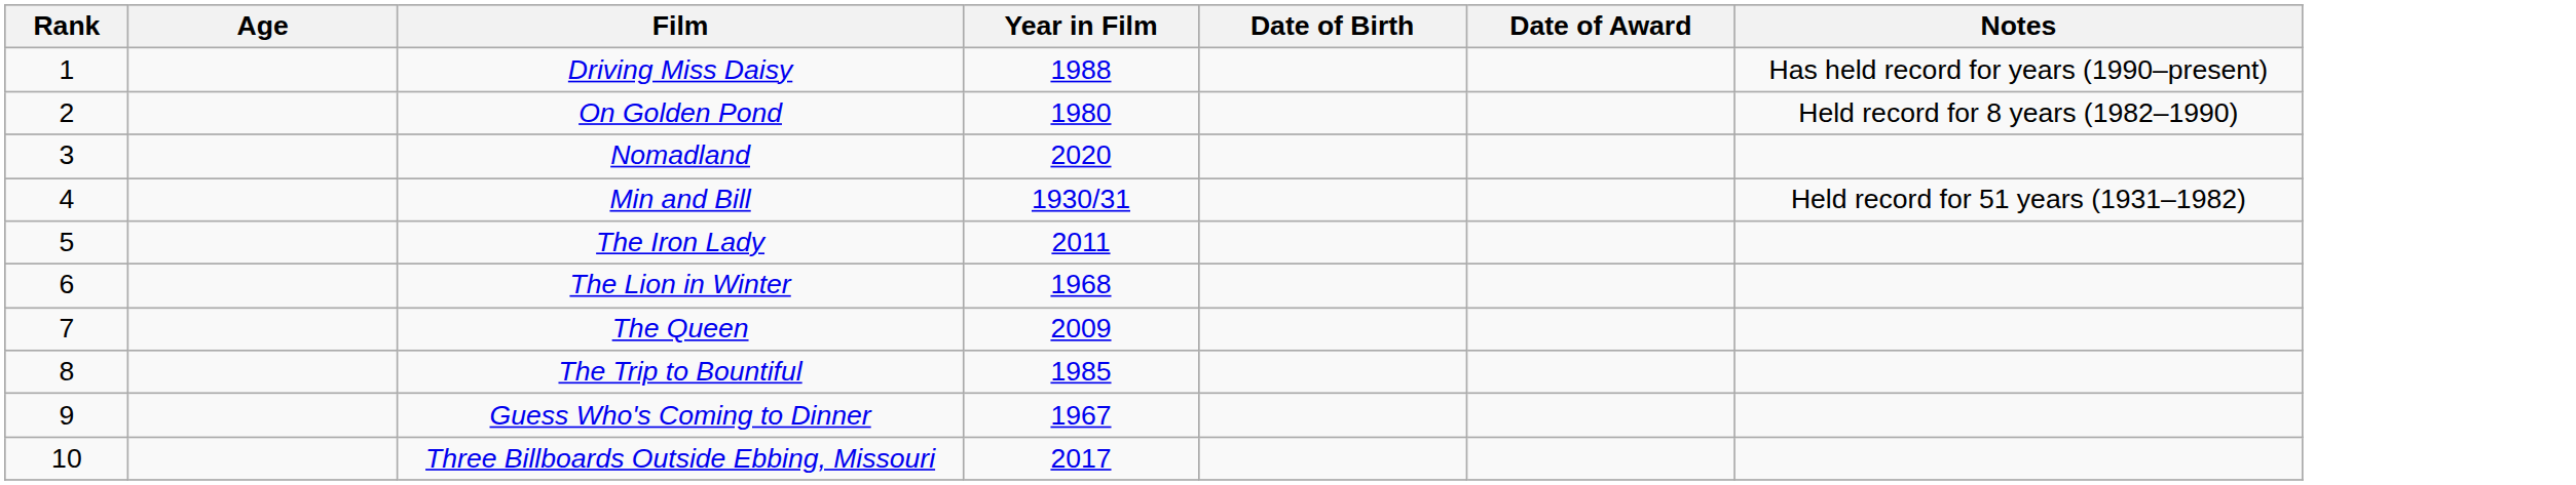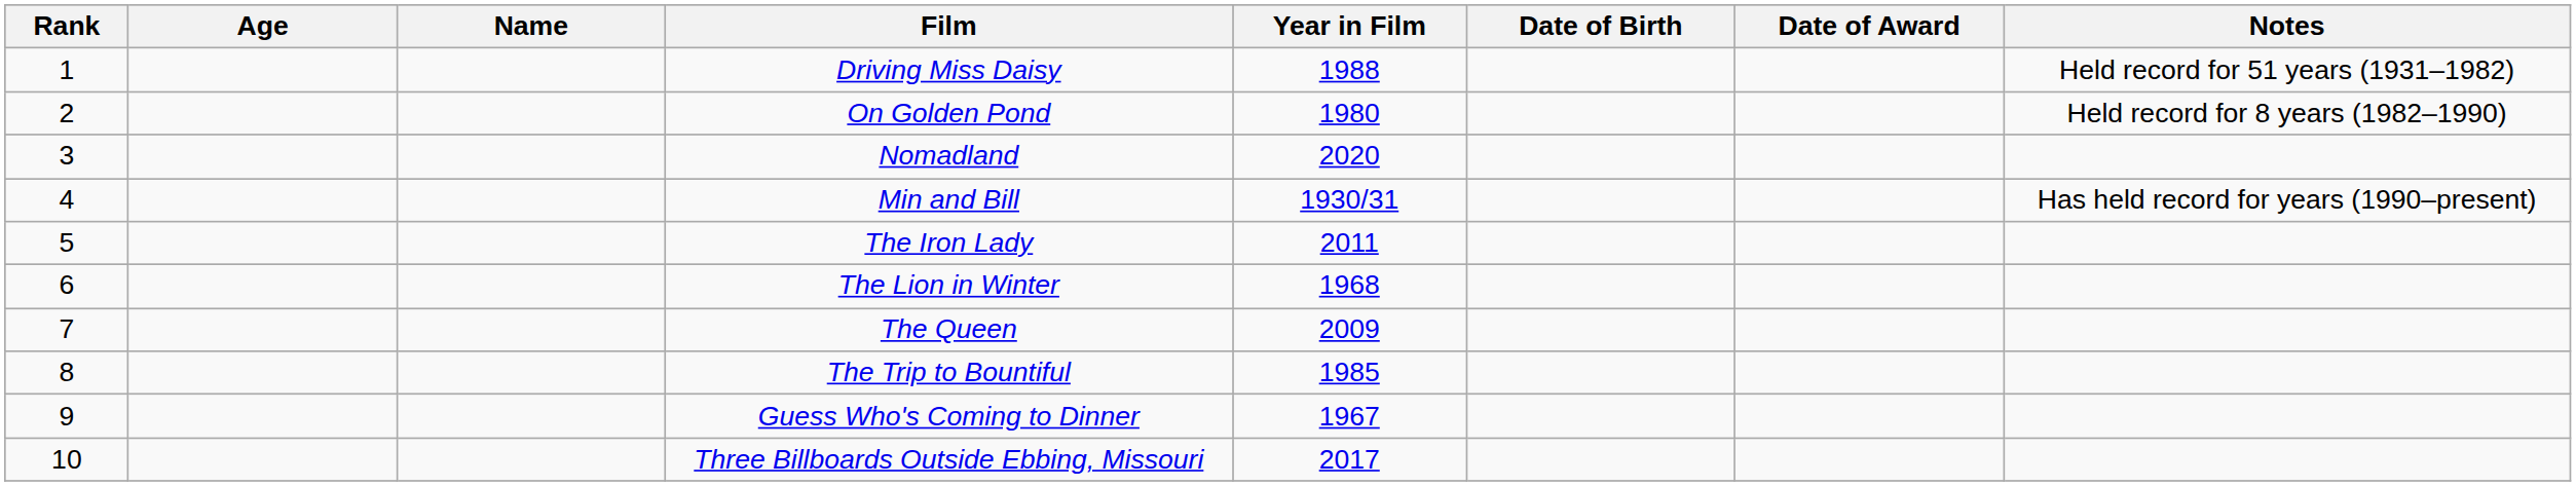 <table class="wikitable sortable" style="text-align: center">
 <tr>
 <th style="width:065px;">Rank</th>
 <th style="width:150px;">Age</th>
+<th style="width:150px;">Name</th>
 <th style="width:325px;">Film</th>
 <th style="width:130px;">Year in Film</th>
 <th style="width:150px;">Date of Birth</th>
 <th style="width:150px;">Date of Award</th>
 <th style="width:325px;">Notes</th>
 </tr>
 <tr>
 <td>1</td>
 <td></td>
+<td></td>
 <td><em><a href='#'>Driving Miss Daisy</a></em></td>
 <td><a href='#'>1988</a></td>
 <td></td>
 <td></td>
-<td>Has held record for  years (1990–present)</td>
+<td>Held record for 51 years (1931–1982)</td>
 </tr>
 <tr>
 <td>2</td>
+<td></td>
 <td></td>
 <td><em><a href='#'>On Golden Pond</a></em></td>
 <td><a href='#'>1980</a></td>
 <td></td>
 <td></td>
 <td>Held record for 8 years (1982–1990)</td>
 </tr>
 <tr>
 <td>3</td>
 <td></td>
+<td></td>
 <td><em><a href='#'>Nomadland</a></em></td>
 <td><a href='#'>2020</a></td>
 <td></td>
 <td></td>
 <td></td>
 </tr>
 <tr>
 <td>4</td>
 <td></td>
+<td></td>
 <td><em><a href='#'>Min and Bill</a></em></td>
 <td><a href='#'>1930/31</a></td>
 <td></td>
 <td></td>
-<td>Held record for 51 years (1931–1982)</td>
+<td>Has held record for  years (1990–present)</td>
 </tr>
 <tr>
 <td>5</td>
+<td></td>
 <td></td>
 <td><em><a href='#'>The Iron Lady</a></em></td>
 <td><a href='#'>2011</a></td>
 <td></td>
 <td></td>
 <td></td>
 </tr>
 <tr>
 <td>6</td>
 <td></td>
+<td></td>
 <td><em><a href='#'>The Lion in Winter</a></em></td>
 <td><a href='#'>1968</a></td>
 <td></td>
 <td></td>
 <td></td>
 </tr>
 <tr>
 <td>7</td>
+<td></td>
 <td></td>
 <td><em><a href='#'>The Queen</a></em></td>
 <td><a href='#'>2009</a></td>
 <td></td>
 <td></td>
 <td></td>
 </tr>
 <tr>
 <td>8</td>
 <td></td>
+<td></td>
 <td><em><a href='#'>The Trip to Bountiful</a></em></td>
 <td><a href='#'>1985</a></td>
 <td></td>
 <td></td>
 <td></td>
 </tr>
 <tr>
 <td>9</td>
+<td></td>
 <td></td>
 <td><em><a href='#'>Guess Who's Coming to Dinner</a></em></td>
 <td><a href='#'>1967</a></td>
 <td></td>
 <td></td>
 <td></td>
 </tr>
 <tr>
 <td>10</td>
 <td></td>
+<td></td>
 <td><em><a href='#'>Three Billboards Outside Ebbing, Missouri</a></em></td>
 <td><a href='#'>2017</a></td>
 <td></td>
 <td></td>
 <td></td>
 </tr>
 </table>
